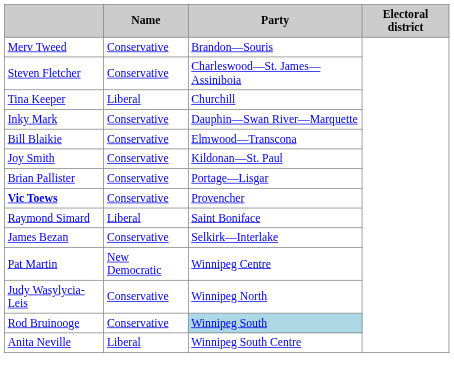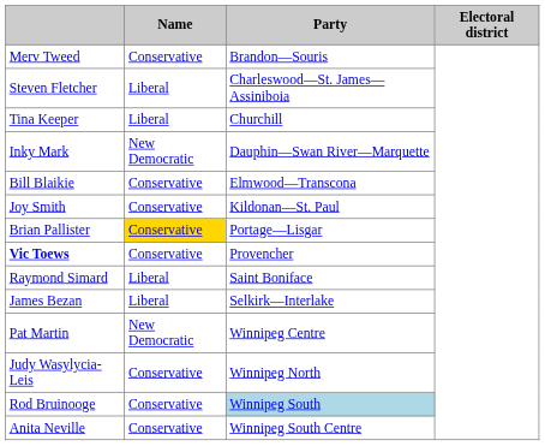 <table border="1" cellpadding="4" width="610" cellspacing="0" style="border-collapse: collapse">
 <tr bgcolor="CCCCCC">
 <th></th>
 <th>Name</th>
 <th>Party</th>
 <th>Electoral district</th>
 </tr>
 <tr>
 <td><a href='#'>Merv Tweed</a></td>
 <td><a href='#'>Conservative</a></td>
 <td><a href='#'>Brandon—Souris</a></td>
 </tr>
 <tr>
 <td><a href='#'>Steven Fletcher</a></td>
-<td><a href='#'>Conservative</a></td>
+<td><a href='#'>Liberal</a></td>
 <td><a href='#'>Charleswood—St. James—Assiniboia</a></td>
 </tr>
 <tr>
 <td><a href='#'>Tina Keeper</a></td>
 <td><a href='#'>Liberal</a></td>
 <td><a href='#'>Churchill</a></td>
 </tr>
 <tr>
 <td><a href='#'>Inky Mark</a></td>
-<td><a href='#'>Conservative</a></td>
+<td><a href='#'>New Democratic</a></td>
 <td><a href='#'>Dauphin—Swan River—Marquette</a></td>
 </tr>
 <tr>
 <td><a href='#'>Bill Blaikie</a></td>
 <td><a href='#'>Conservative</a></td>
 <td><a href='#'>Elmwood—Transcona</a></td>
 </tr>
 <tr>
 <td><a href='#'>Joy Smith</a></td>
 <td><a href='#'>Conservative</a></td>
 <td><a href='#'>Kildonan—St. Paul</a></td>
 </tr>
 <tr>
 <td><a href='#'>Brian Pallister</a></td>
-<td><a href='#'>Conservative</a></td>
+<td style="background: gold;"><a href='#'>Conservative</a></td>
 <td><a href='#'>Portage—Lisgar</a></td>
 </tr>
 <tr>
 <td><strong><a href='#'>Vic Toews</a></strong></td>
 <td><a href='#'>Conservative</a></td>
 <td><a href='#'>Provencher</a></td>
 </tr>
 <tr>
 <td><a href='#'>Raymond Simard</a></td>
 <td><a href='#'>Liberal</a></td>
 <td><a href='#'>Saint Boniface</a></td>
 </tr>
 <tr>
 <td><a href='#'>James Bezan</a></td>
-<td><a href='#'>Conservative</a></td>
+<td><a href='#'>Liberal</a></td>
 <td><a href='#'>Selkirk—Interlake</a></td>
 </tr>
 <tr>
 <td><a href='#'>Pat Martin</a></td>
 <td><a href='#'>New Democratic</a></td>
 <td><a href='#'>Winnipeg Centre</a></td>
 </tr>
 <tr>
 <td><a href='#'>Judy Wasylycia-Leis</a></td>
 <td><a href='#'>Conservative</a></td>
 <td><a href='#'>Winnipeg North</a></td>
 </tr>
 <tr>
 <td><a href='#'>Rod Bruinooge</a></td>
 <td><a href='#'>Conservative</a></td>
 <td style="background: lightblue;"><a href='#'>Winnipeg South</a></td>
 </tr>
 <tr>
 <td><a href='#'>Anita Neville</a></td>
-<td><a href='#'>Liberal</a></td>
+<td><a href='#'>Conservative</a></td>
 <td><a href='#'>Winnipeg South Centre</a></td>
 </tr>
 </table>
